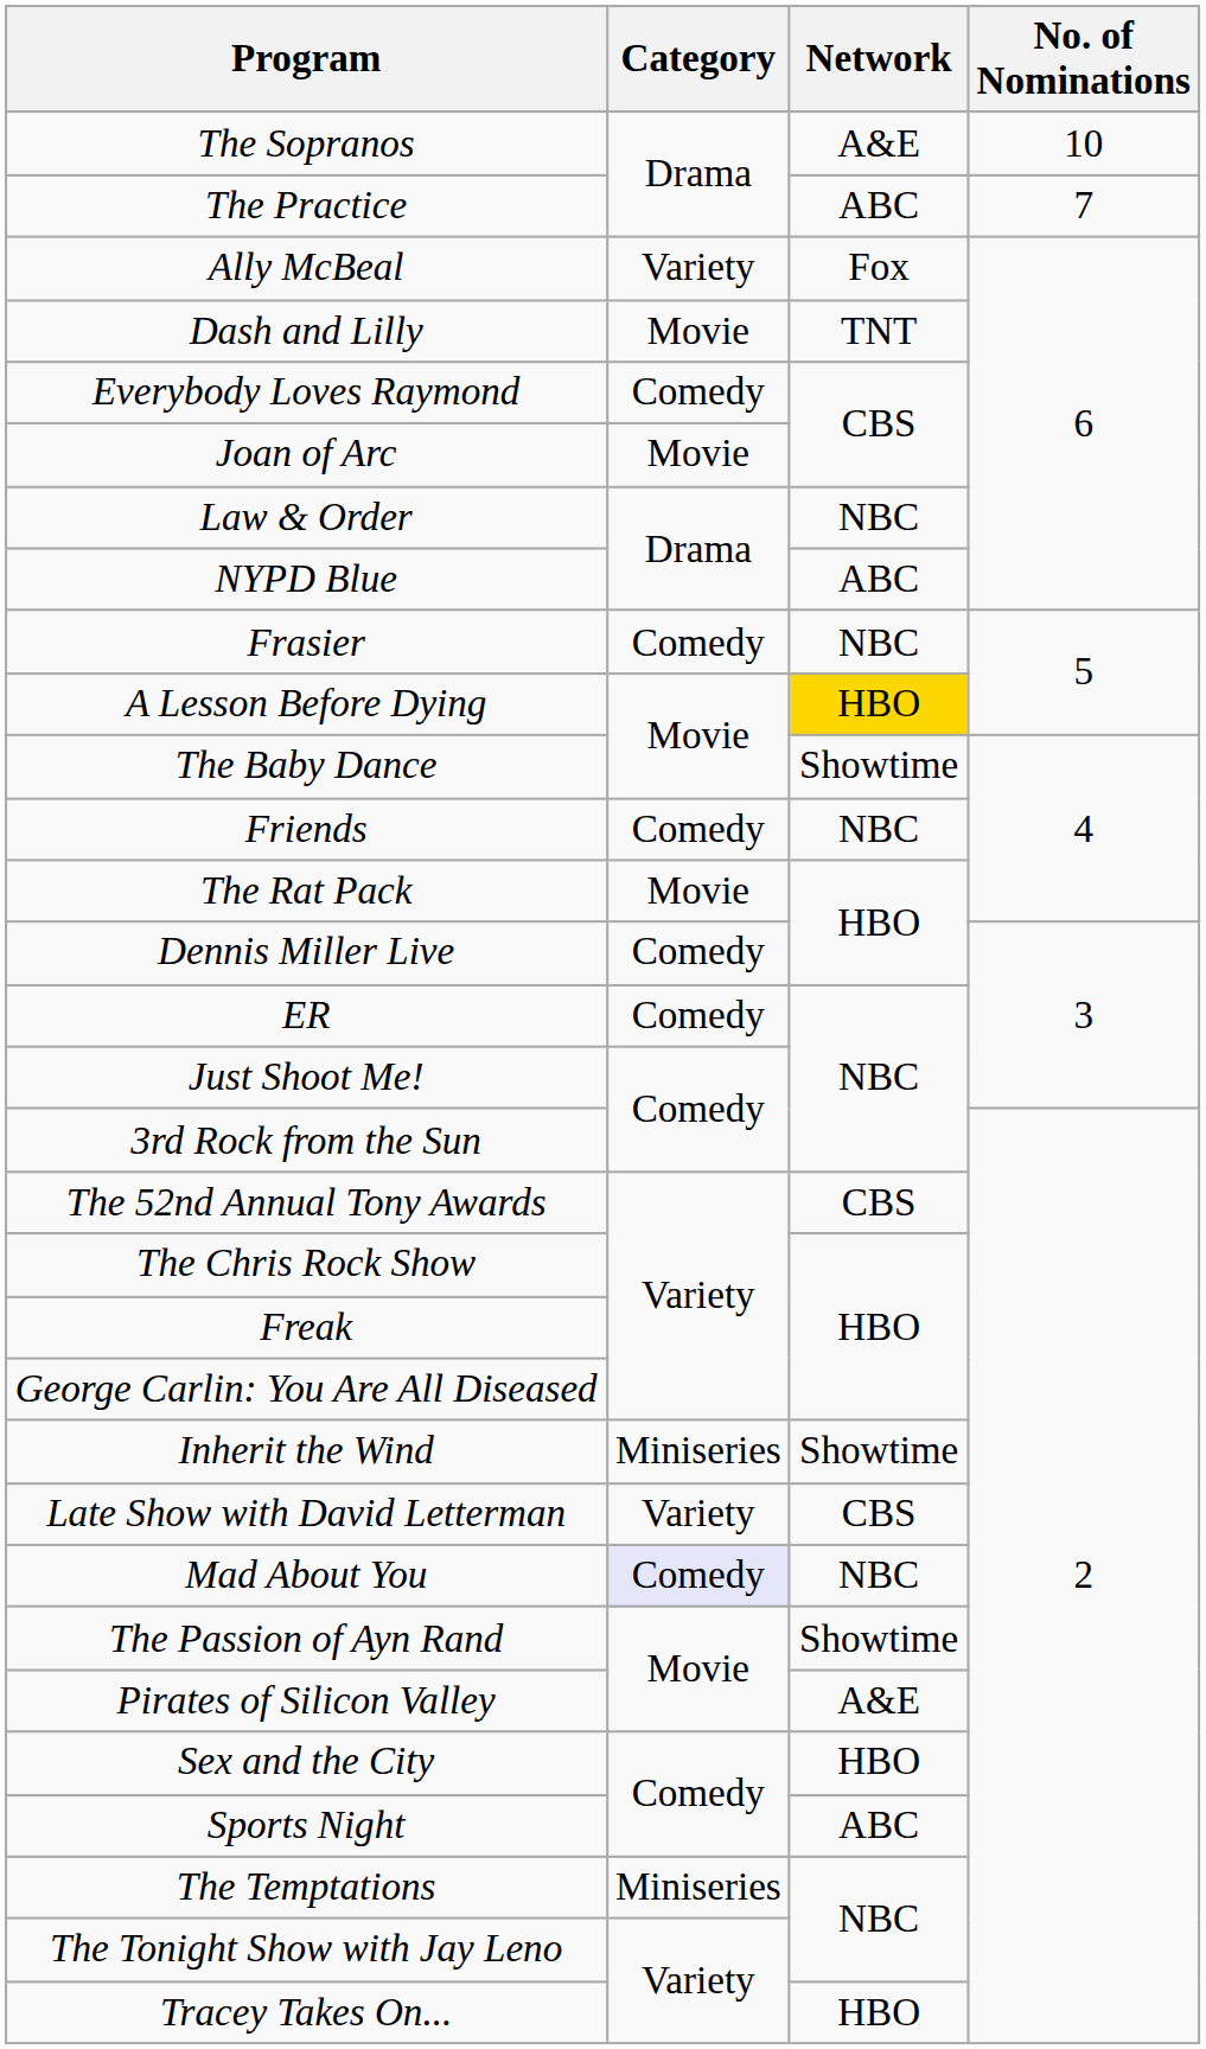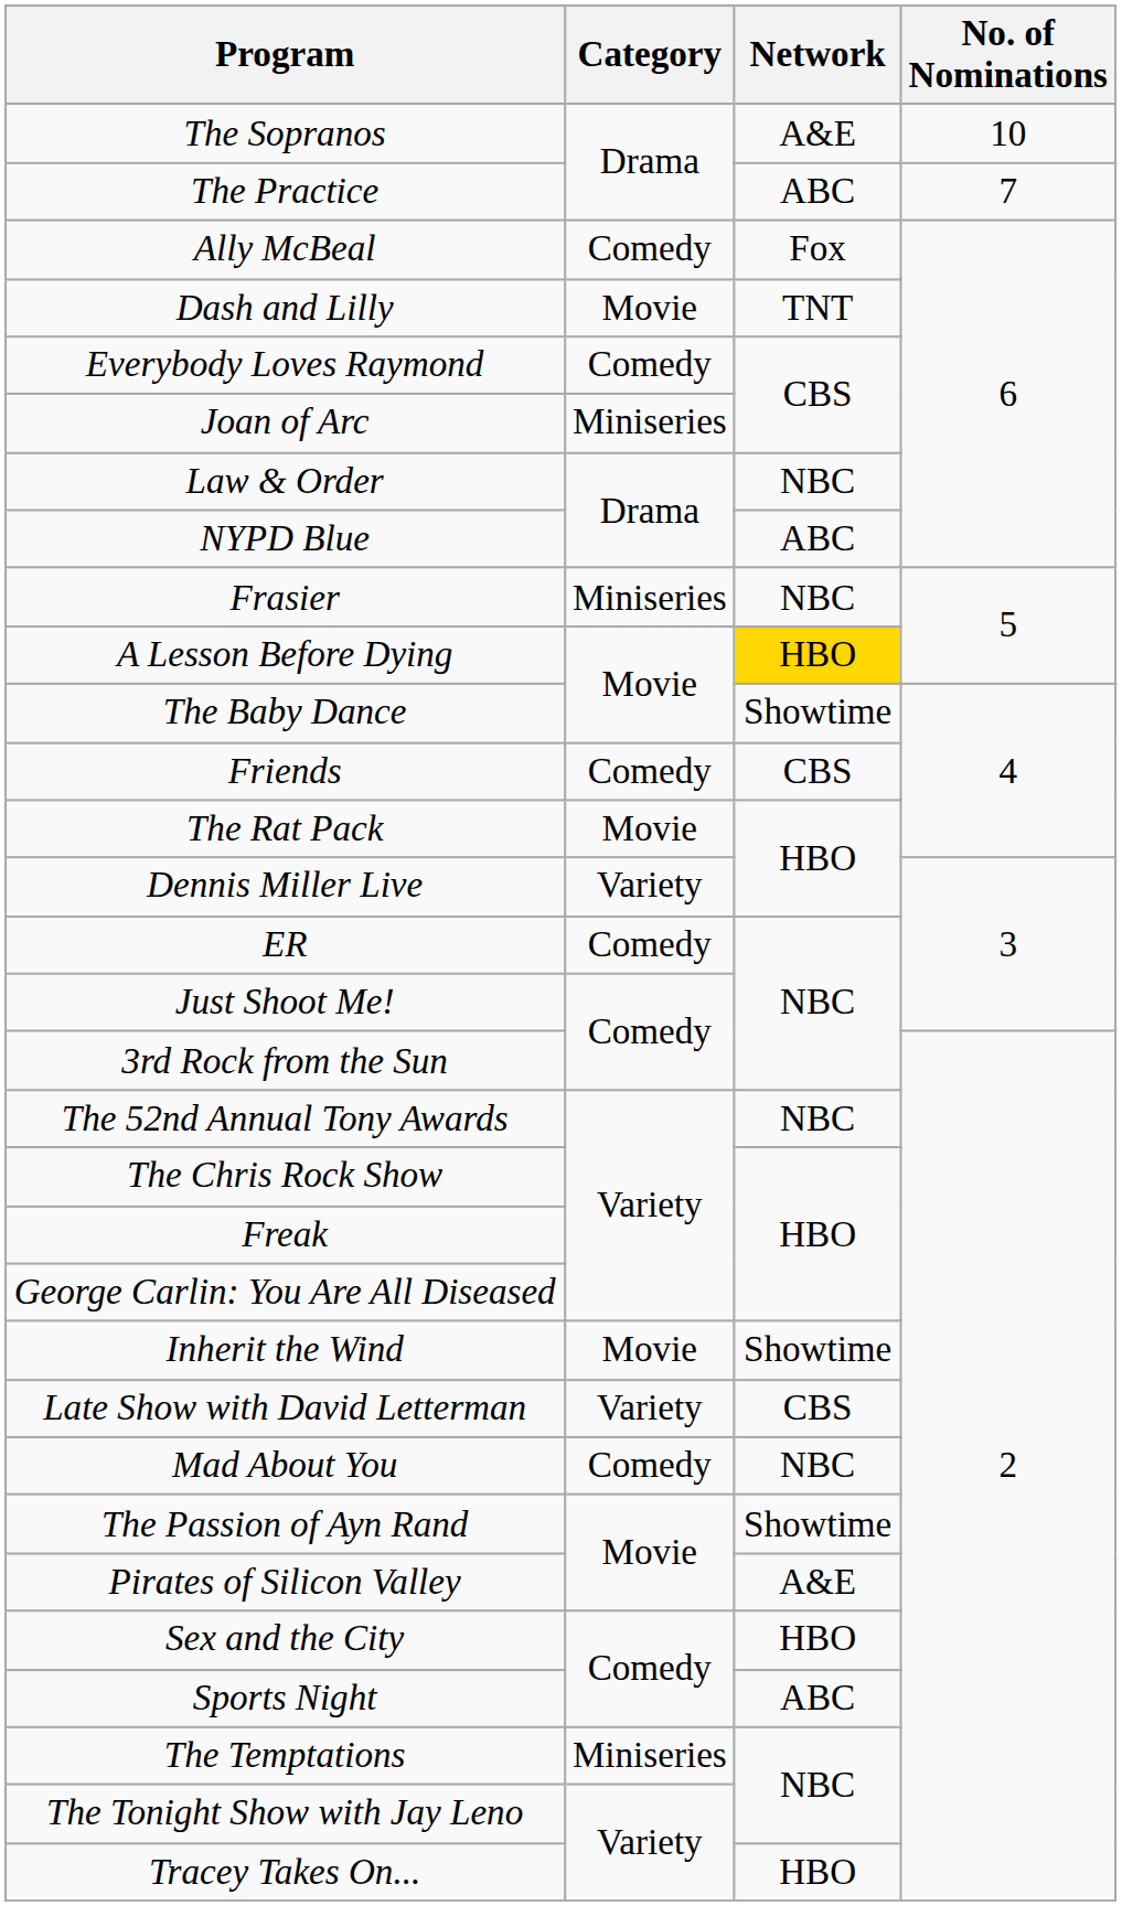 <table class="wikitable">
 <tr>
 <th>Program</th>
 <th>Category</th>
 <th>Network</th>
 <th>No. of<br>Nominations</th>
 </tr>
 <tr style="text-align:center">
 <td><em>The Sopranos</em></td>
 <td rowspan="2">Drama</td>
 <td>A&E</td>
 <td>10</td>
 </tr>
 <tr style="text-align:center">
 <td><em>The Practice</em></td>
 <td>ABC</td>
 <td>7</td>
 </tr>
 <tr style="text-align:center">
 <td><em>Ally McBeal</em></td>
-<td>Variety</td>
+<td>Comedy</td>
 <td>Fox</td>
 <td rowspan="6">6</td>
 </tr>
 <tr style="text-align:center">
 <td><em>Dash and Lilly</em></td>
 <td>Movie</td>
 <td>TNT</td>
 </tr>
 <tr style="text-align:center">
 <td><em>Everybody Loves Raymond</em></td>
 <td>Comedy</td>
 <td rowspan="2">CBS</td>
 </tr>
 <tr style="text-align:center">
 <td><em>Joan of Arc</em></td>
-<td>Movie</td>
+<td>Miniseries</td>
 </tr>
 <tr style="text-align:center">
 <td><em>Law & Order</em></td>
 <td rowspan="2">Drama</td>
 <td>NBC</td>
 </tr>
 <tr style="text-align:center">
 <td><em>NYPD Blue</em></td>
 <td>ABC</td>
 </tr>
 <tr style="text-align:center">
 <td><em>Frasier</em></td>
-<td>Comedy</td>
+<td>Miniseries</td>
 <td>NBC</td>
 <td rowspan="2">5</td>
 </tr>
 <tr style="text-align:center">
 <td><em>A Lesson Before Dying</em></td>
 <td rowspan="2">Movie</td>
 <td style="background: gold;">HBO</td>
 </tr>
 <tr style="text-align:center">
 <td><em>The Baby Dance</em></td>
 <td>Showtime</td>
 <td rowspan="3">4</td>
 </tr>
 <tr style="text-align:center">
 <td><em>Friends</em></td>
 <td>Comedy</td>
-<td>NBC</td>
+<td>CBS</td>
 </tr>
 <tr style="text-align:center">
 <td><em>The Rat Pack</em></td>
 <td>Movie</td>
 <td rowspan="2">HBO</td>
 </tr>
 <tr style="text-align:center">
 <td><em>Dennis Miller Live</em></td>
-<td>Comedy</td>
+<td>Variety</td>
 <td rowspan="3">3</td>
 </tr>
 <tr style="text-align:center">
 <td><em>ER</em></td>
 <td>Comedy</td>
 <td rowspan="3">NBC</td>
 </tr>
 <tr style="text-align:center">
 <td><em>Just Shoot Me!</em></td>
 <td rowspan="2">Comedy</td>
 </tr>
 <tr style="text-align:center">
 <td><em>3rd Rock from the Sun</em></td>
 <td rowspan="15">2</td>
 </tr>
 <tr style="text-align:center">
 <td><em>The 52nd Annual Tony Awards</em></td>
 <td rowspan="4">Variety</td>
-<td>CBS</td>
+<td>NBC</td>
 </tr>
 <tr style="text-align:center">
 <td><em>The Chris Rock Show</em></td>
 <td rowspan="3">HBO</td>
 </tr>
 <tr style="text-align:center">
 <td><em>Freak</em></td>
 </tr>
 <tr style="text-align:center">
 <td><em>George Carlin: You Are All Diseased</em></td>
 </tr>
 <tr style="text-align:center">
 <td><em>Inherit the Wind</em></td>
-<td>Miniseries</td>
+<td>Movie</td>
 <td>Showtime</td>
 </tr>
 <tr style="text-align:center">
 <td><em>Late Show with David Letterman</em></td>
 <td>Variety</td>
 <td>CBS</td>
 </tr>
 <tr style="text-align:center">
 <td><em>Mad About You</em></td>
-<td style="background: lavender;">Comedy</td>
+<td>Comedy</td>
 <td>NBC</td>
 </tr>
 <tr style="text-align:center">
 <td><em>The Passion of Ayn Rand</em></td>
 <td rowspan="2">Movie</td>
 <td>Showtime</td>
 </tr>
 <tr style="text-align:center">
 <td><em>Pirates of Silicon Valley</em></td>
 <td>A&E</td>
 </tr>
 <tr style="text-align:center">
 <td><em>Sex and the City</em></td>
 <td rowspan="2">Comedy</td>
 <td>HBO</td>
 </tr>
 <tr style="text-align:center">
 <td><em>Sports Night</em></td>
 <td>ABC</td>
 </tr>
 <tr style="text-align:center">
 <td><em>The Temptations</em></td>
 <td>Miniseries</td>
 <td rowspan="2">NBC</td>
 </tr>
 <tr style="text-align:center">
 <td><em>The Tonight Show with Jay Leno</em></td>
 <td rowspan="2">Variety</td>
 </tr>
 <tr style="text-align:center">
 <td><em>Tracey Takes On...</em></td>
 <td>HBO</td>
 </tr>
 </table>
